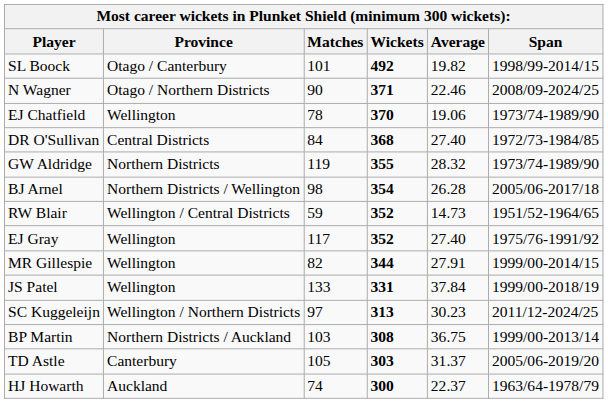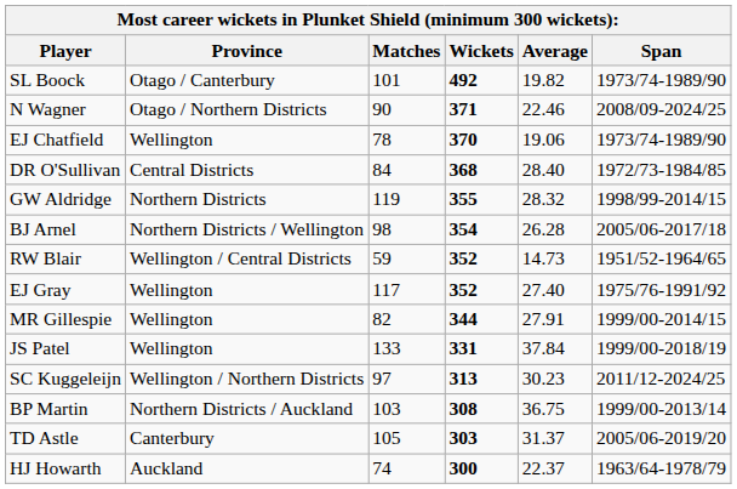 <table class="wikitable">
 <tr>
 <th colspan="6"><strong>Most career wickets in Plunket Shield (minimum 300 wickets):</strong></th>
 </tr>
 <tr>
 <th>Player</th>
 <th>Province</th>
 <th>Matches</th>
 <th>Wickets</th>
 <th>Average</th>
 <th>Span</th>
 </tr>
 <tr>
 <td>SL Boock</td>
 <td>Otago / Canterbury</td>
 <td>101</td>
 <td><strong>492</strong></td>
 <td>19.82</td>
-<td>1998/99-2014/15</td>
+<td>1973/74-1989/90</td>
 </tr>
 <tr>
 <td>N Wagner</td>
 <td>Otago / Northern Districts</td>
 <td>90</td>
 <td><strong>371</strong></td>
 <td>22.46</td>
 <td>2008/09-2024/25</td>
 </tr>
 <tr>
 <td>EJ Chatfield</td>
 <td>Wellington</td>
 <td>78</td>
 <td><strong>370</strong></td>
 <td>19.06</td>
 <td>1973/74-1989/90</td>
 </tr>
 <tr>
 <td>DR O'Sullivan</td>
 <td>Central Districts</td>
 <td>84</td>
 <td><strong>368</strong></td>
-<td>27.40</td>
+<td>28.40</td>
 <td>1972/73-1984/85</td>
 </tr>
 <tr>
 <td>GW Aldridge</td>
 <td>Northern Districts</td>
 <td>119</td>
 <td><strong>355</strong></td>
 <td>28.32</td>
-<td>1973/74-1989/90</td>
+<td>1998/99-2014/15</td>
 </tr>
 <tr>
 <td>BJ Arnel</td>
 <td>Northern Districts / Wellington</td>
 <td>98</td>
 <td><strong>354</strong></td>
 <td>26.28</td>
 <td>2005/06-2017/18</td>
 </tr>
 <tr>
 <td>RW Blair</td>
 <td>Wellington / Central Districts</td>
 <td>59</td>
 <td><strong>352</strong></td>
 <td>14.73</td>
 <td>1951/52-1964/65</td>
 </tr>
 <tr>
 <td>EJ Gray</td>
 <td>Wellington</td>
 <td>117</td>
 <td><strong>352</strong></td>
 <td>27.40</td>
 <td>1975/76-1991/92</td>
 </tr>
 <tr>
 <td>MR Gillespie</td>
 <td>Wellington</td>
 <td>82</td>
 <td><strong>344</strong></td>
 <td>27.91</td>
 <td>1999/00-2014/15</td>
 </tr>
 <tr>
 <td>JS Patel</td>
 <td>Wellington</td>
 <td>133</td>
 <td><strong>331</strong></td>
 <td>37.84</td>
 <td>1999/00-2018/19</td>
 </tr>
 <tr>
 <td>SC Kuggeleijn</td>
 <td>Wellington / Northern Districts</td>
 <td>97</td>
 <td><strong>313</strong></td>
 <td>30.23</td>
 <td>2011/12-2024/25</td>
 </tr>
 <tr>
 <td>BP Martin</td>
 <td>Northern Districts / Auckland</td>
 <td>103</td>
 <td><strong>308</strong></td>
 <td>36.75</td>
 <td>1999/00-2013/14</td>
 </tr>
 <tr>
 <td>TD Astle</td>
 <td>Canterbury</td>
 <td>105</td>
 <td><strong>303</strong></td>
 <td>31.37</td>
 <td>2005/06-2019/20</td>
 </tr>
 <tr>
 <td>HJ Howarth</td>
 <td>Auckland</td>
 <td>74</td>
 <td><strong>300</strong></td>
 <td>22.37</td>
 <td>1963/64-1978/79</td>
 </tr>
 </table>
